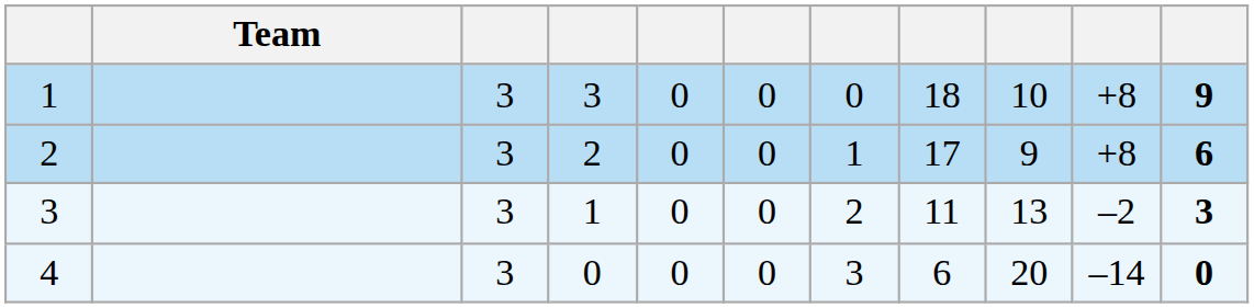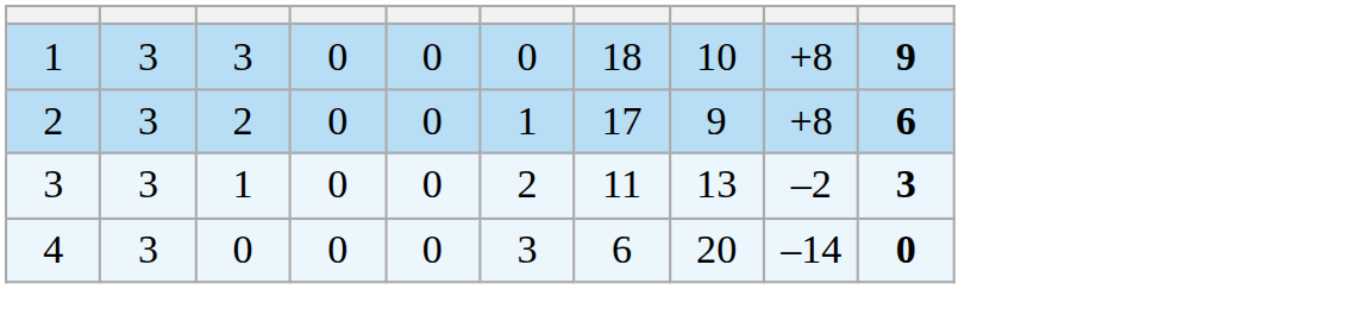 <table class="wikitable" style="text-align: center; font-size: 100%;">
 <tr>
 <th width="30"></th>
-<th width="150">Team</th>
 <th width="30"></th>
 <th width="30"></th>
 <th width="30"></th>
 <th width="30"></th>
 <th width="30"></th>
 <th width="30"></th>
 <th width="30"></th>
 <th width="30"></th>
 <th width="30"></th>
 </tr>
 <tr style="background-color: #b8def6;">
 <td>1</td>
-<td align=left></td>
 <td>3</td>
 <td>3</td>
 <td>0</td>
 <td>0</td>
 <td>0</td>
 <td>18</td>
 <td>10</td>
 <td>+8</td>
 <td><strong>9</strong></td>
 </tr>
 <tr style="background-color: #b8def6;">
 <td>2</td>
-<td align=left></td>
 <td>3</td>
 <td>2</td>
 <td>0</td>
 <td>0</td>
 <td>1</td>
 <td>17</td>
 <td>9</td>
 <td>+8</td>
 <td><strong>6</strong></td>
 </tr>
 <tr style="background-color: #ecf6fd;">
 <td>3</td>
-<td align=left></td>
 <td>3</td>
 <td>1</td>
 <td>0</td>
 <td>0</td>
 <td>2</td>
 <td>11</td>
 <td>13</td>
 <td>–2</td>
 <td><strong>3</strong></td>
 </tr>
 <tr style="background-color: #ecf6fd;">
 <td>4</td>
-<td align=left></td>
 <td>3</td>
 <td>0</td>
 <td>0</td>
 <td>0</td>
 <td>3</td>
 <td>6</td>
 <td>20</td>
 <td>–14</td>
 <td><strong>0</strong></td>
 </tr>
 </table>
